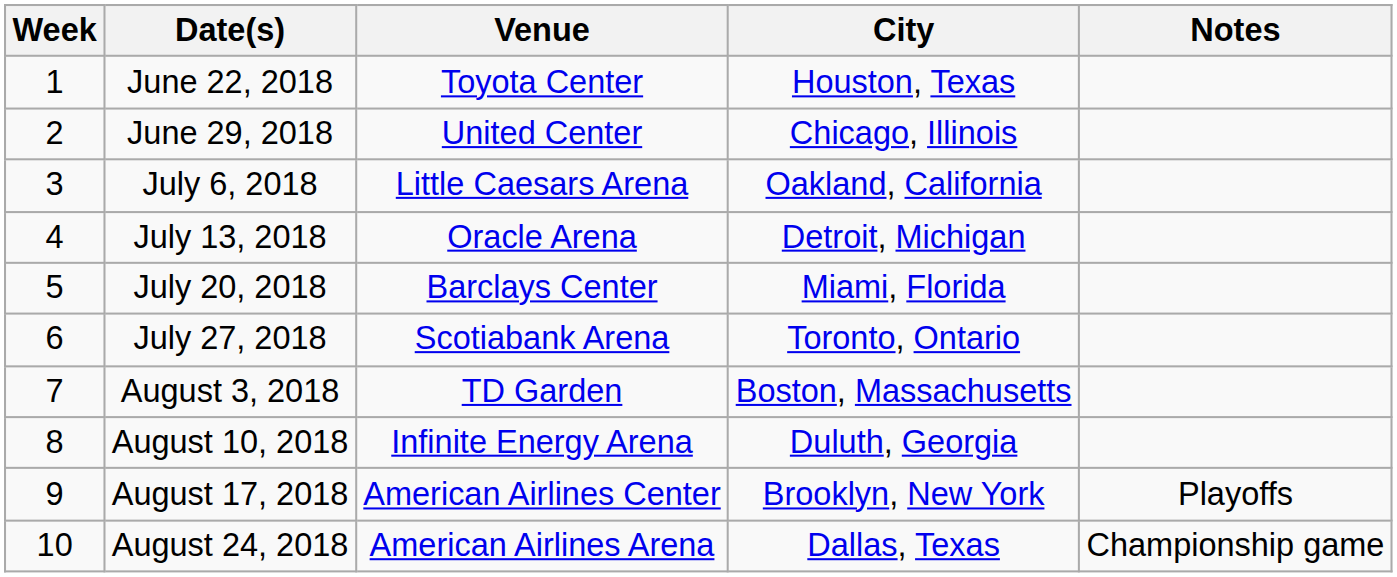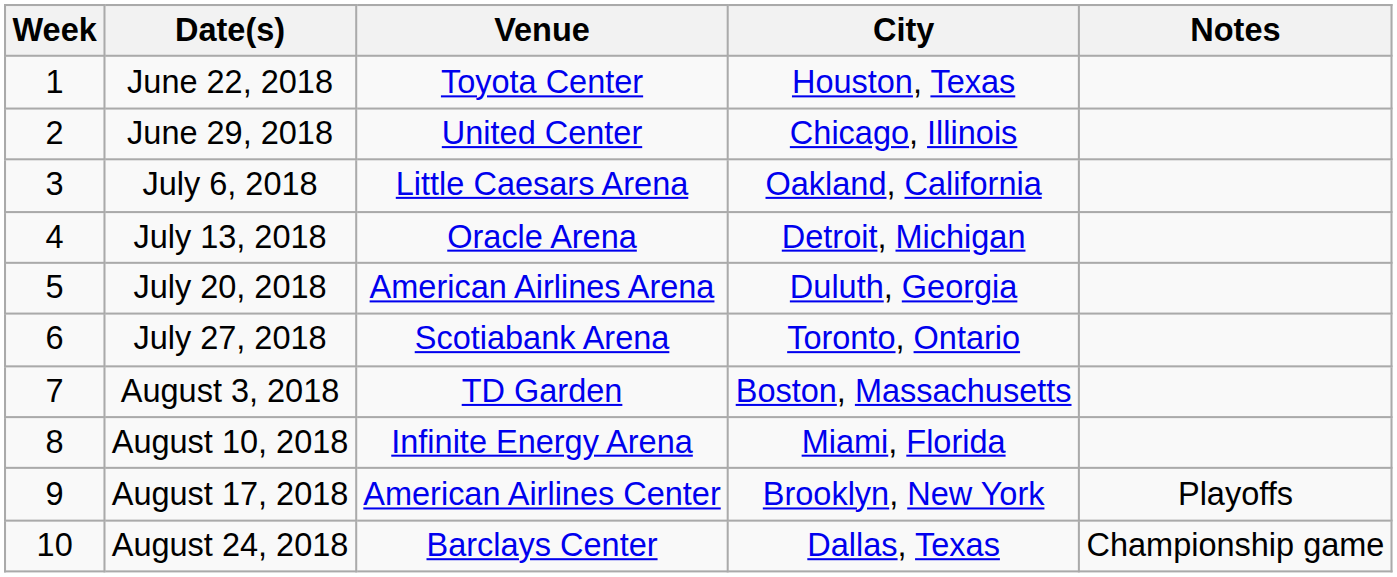 <table class="wikitable" style="text-align: center;">
 <tr>
 <th>Week</th>
 <th>Date(s)</th>
 <th>Venue</th>
 <th>City</th>
 <th>Notes</th>
 </tr>
 <tr>
 <td>1</td>
 <td>June 22, 2018</td>
 <td><a href='#'>Toyota Center</a></td>
 <td><a href='#'>Houston</a>, <a href='#'>Texas</a></td>
 <td></td>
 </tr>
 <tr>
 <td>2</td>
 <td>June 29, 2018</td>
 <td><a href='#'>United Center</a></td>
 <td><a href='#'>Chicago</a>, <a href='#'>Illinois</a></td>
 <td></td>
 </tr>
 <tr>
 <td>3</td>
 <td>July 6, 2018</td>
 <td><a href='#'>Little Caesars Arena</a></td>
 <td><a href='#'>Oakland</a>, <a href='#'>California</a></td>
 <td></td>
 </tr>
 <tr>
 <td>4</td>
 <td>July 13, 2018</td>
 <td><a href='#'>Oracle Arena</a></td>
 <td><a href='#'>Detroit</a>, <a href='#'>Michigan</a></td>
 <td></td>
 </tr>
 <tr>
 <td>5</td>
 <td>July 20, 2018</td>
-<td><a href='#'>Barclays Center</a></td>
-<td><a href='#'>Miami</a>, <a href='#'>Florida</a></td>
+<td><a href='#'>American Airlines Arena</a></td>
+<td><a href='#'>Duluth</a>, <a href='#'>Georgia</a></td>
 <td></td>
 </tr>
 <tr>
 <td>6</td>
 <td>July 27, 2018</td>
 <td><a href='#'>Scotiabank Arena</a></td>
 <td><a href='#'>Toronto</a>, <a href='#'>Ontario</a></td>
 <td></td>
 </tr>
 <tr>
 <td>7</td>
 <td>August 3, 2018</td>
 <td><a href='#'>TD Garden</a></td>
 <td><a href='#'>Boston</a>, <a href='#'>Massachusetts</a></td>
 <td></td>
 </tr>
 <tr>
 <td>8</td>
 <td>August 10, 2018</td>
 <td><a href='#'>Infinite Energy Arena</a></td>
-<td><a href='#'>Duluth</a>, <a href='#'>Georgia</a></td>
+<td><a href='#'>Miami</a>, <a href='#'>Florida</a></td>
 <td></td>
 </tr>
 <tr>
 <td>9</td>
 <td>August 17, 2018</td>
 <td><a href='#'>American Airlines Center</a></td>
 <td><a href='#'>Brooklyn</a>, <a href='#'>New York</a></td>
 <td>Playoffs</td>
 </tr>
 <tr>
 <td>10</td>
 <td>August 24, 2018</td>
-<td><a href='#'>American Airlines Arena</a></td>
+<td><a href='#'>Barclays Center</a></td>
 <td><a href='#'>Dallas</a>, <a href='#'>Texas</a></td>
 <td>Championship game</td>
 </tr>
 </table>
